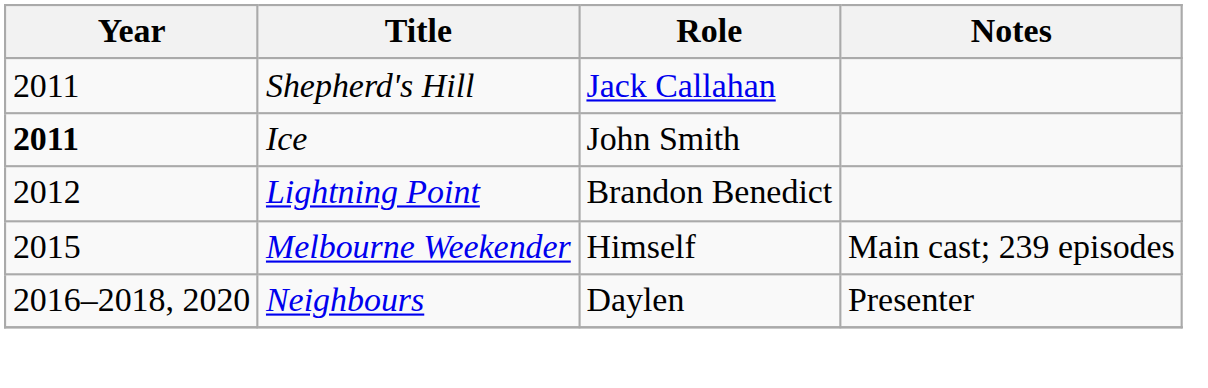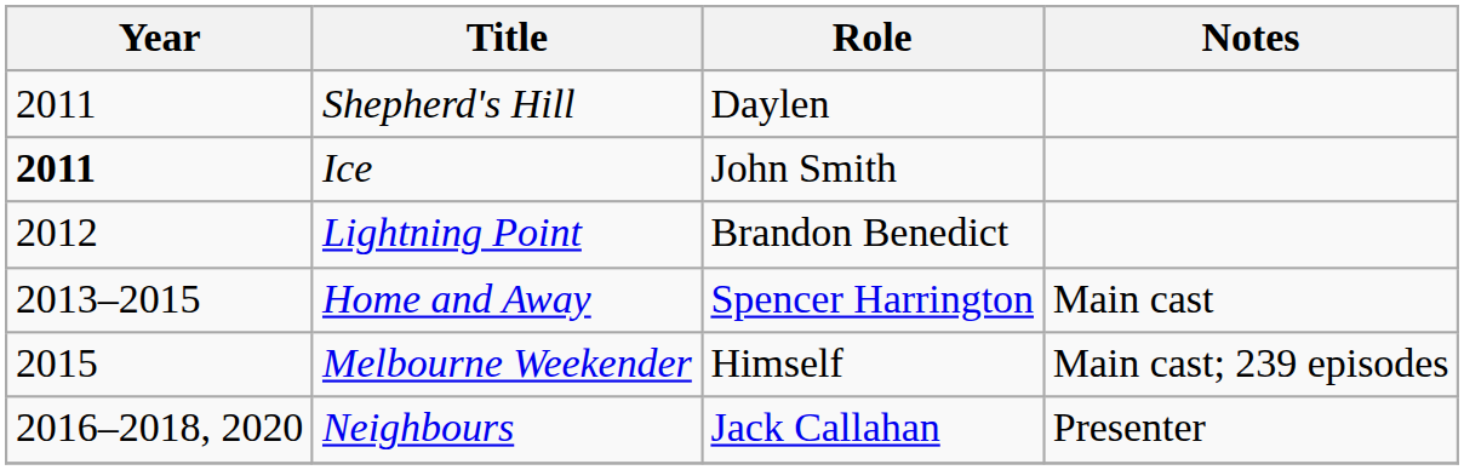 <table class="wikitable sortable plainrowheaders">
 <tr>
 <th scope="col">Year</th>
 <th scope="col">Title</th>
 <th scope="col">Role</th>
 <th scope="col" class="unsortable">Notes</th>
 </tr>
 <tr>
 <td>2011</td>
 <td><em>Shepherd's Hill</em></td>
-<td><a href='#'>Jack Callahan</a></td>
+<td>Daylen</td>
 <td></td>
 </tr>
 <tr>
 <td><strong>2011</strong></td>
 <td><em>Ice</em></td>
 <td>John Smith</td>
 <td></td>
 </tr>
 <tr>
 <td>2012</td>
 <td><em><a href='#'>Lightning Point</a></em></td>
 <td>Brandon Benedict</td>
 <td></td>
 </tr>
 <tr>
+<td>2013–2015</td>
+<td><em><a href='#'>Home and Away</a></em></td>
+<td><a href='#'>Spencer Harrington</a></td>
+<td>Main cast</td>
+</tr>
+<tr>
 <td>2015</td>
 <td><em><a href='#'>Melbourne Weekender</a></em></td>
 <td>Himself</td>
 <td>Main cast; 239 episodes</td>
 </tr>
 <tr>
 <td>2016–2018, 2020</td>
 <td><em><a href='#'>Neighbours</a></em></td>
-<td>Daylen</td>
+<td><a href='#'>Jack Callahan</a></td>
 <td>Presenter</td>
 </tr>
 <tr>
 </tr>
 </table>
